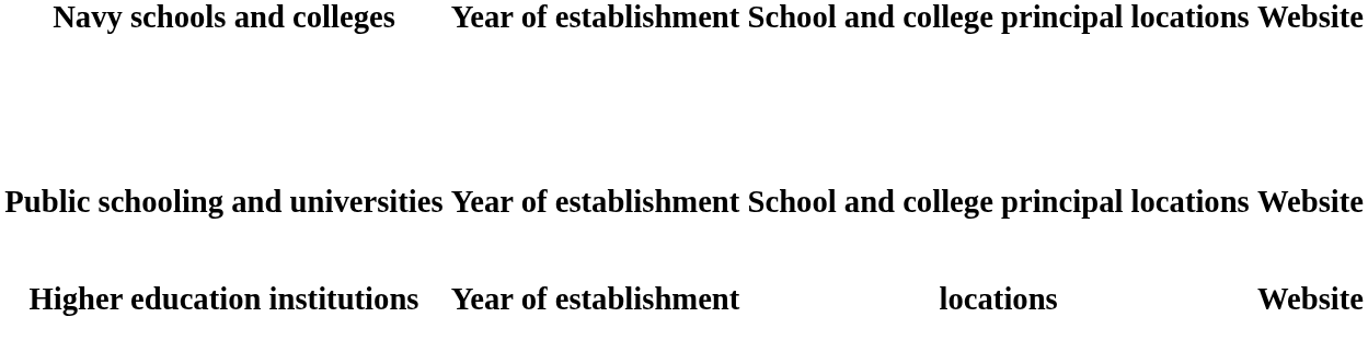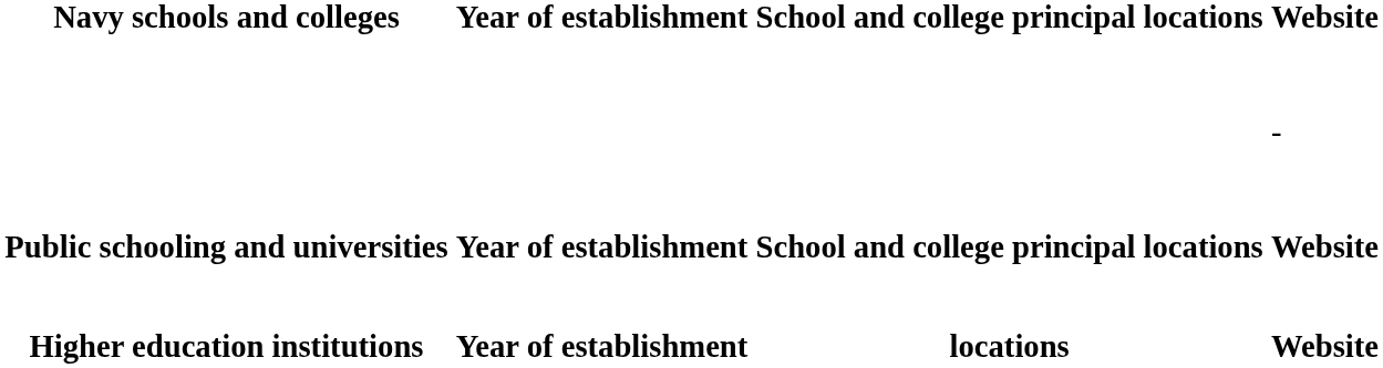 <table class="mw-datatable">
 <tr>
 <th>Navy schools and colleges</th>
 <th>Year of establishment</th>
 <th>School and college principal locations</th>
 <th>Website</th>
 </tr>
 <tr>
 <td></td>
 <td></td>
 <td></td>
 <td></td>
 </tr>
 <tr>
 <td></td>
 <td></td>
 <td></td>
 <td></td>
 </tr>
 <tr>
 <td></td>
 <td></td>
 <td></td>
 <td></td>
 </tr>
 <tr>
 <td></td>
 <td></td>
 <td></td>
 <td></td>
 </tr>
 <tr>
 <td></td>
 <td></td>
 <td></td>
 <td></td>
 </tr>
 <tr>
 <td></td>
 <td></td>
 <td></td>
 <td></td>
 </tr>
 <tr>
 <td></td>
 <td></td>
 <td></td>
 <td></td>
 </tr>
 <tr>
 <td></td>
 <td></td>
 <td></td>
 <td></td>
 </tr>
 <tr>
 <td></td>
 <td></td>
 <td></td>
 <td></td>
+</tr>
+<tr>
+<td></td>
+<td></td>
+<td></td>
+<td>-</td>
 </tr>
 <tr>
 <td></td>
 <td></td>
 <td></td>
 <td></td>
 </tr>
 <tr>
 <td></td>
 <td></td>
 <td></td>
 <td></td>
 </tr>
 <tr>
 <td></td>
 <td></td>
 <td></td>
 <td></td>
 </tr>
 <tr>
 <td></td>
 <td></td>
 <td></td>
 <td></td>
 </tr>
 <tr>
 <td></td>
 <td></td>
 <td></td>
 <td></td>
 </tr>
 <tr>
 <td></td>
 <td></td>
 <td></td>
 <td></td>
 </tr>
 <tr>
 <td></td>
 <td></td>
 <td></td>
 <td></td>
 </tr>
 <tr>
 <td></td>
 <td></td>
 <td></td>
 <td></td>
 </tr>
 <tr>
 <td></td>
 <td></td>
 <td></td>
 <td></td>
 </tr>
 <tr>
 <th>Public schooling and universities</th>
 <th>Year of establishment</th>
 <th>School and college principal locations</th>
 <th>Website</th>
 </tr>
 <tr>
 <td></td>
 <td></td>
 <td></td>
 <td></td>
 </tr>
 <tr>
 <td></td>
 <td></td>
 <td></td>
 <td></td>
 </tr>
 <tr>
 <td></td>
 <td></td>
 <td></td>
 <td></td>
 </tr>
 <tr>
 <td></td>
 <td></td>
 <td></td>
 <td></td>
 </tr>
 <tr>
 <td></td>
 <td></td>
 <td></td>
 <td></td>
 </tr>
 <tr>
 <td></td>
 <td></td>
 <td></td>
 <td></td>
 </tr>
 <tr>
 <td></td>
 <td></td>
 <td></td>
 <td></td>
 </tr>
 <tr>
 <th>Higher education institutions</th>
 <th>Year of establishment</th>
 <th>locations</th>
 <th>Website</th>
 </tr>
 <tr>
 <td></td>
 <td></td>
 <td></td>
 <td></td>
 </tr>
 <tr>
 <td></td>
 <td></td>
 <td></td>
 <td></td>
 </tr>
 </table>
